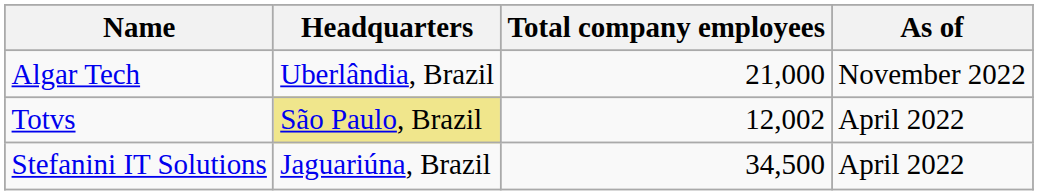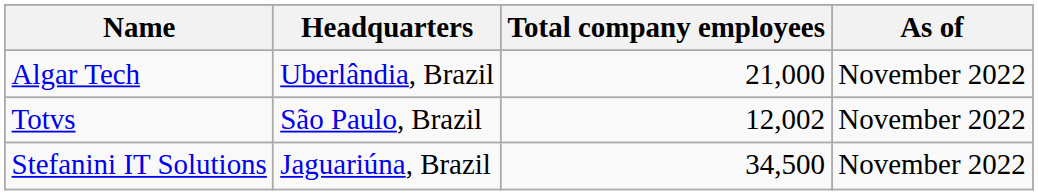 <table class="wikitable sortable">
 <tr>
 <th>Name</th>
 <th>Headquarters</th>
 <th>Total company employees</th>
 <th class="unsortable">As of</th>
 </tr>
 <tr>
 <td><a href='#'>Algar Tech</a></td>
 <td><a href='#'>Uberlândia</a>, Brazil</td>
 <td style="text-align:right;">21,000</td>
 <td>November 2022</td>
 </tr>
 <tr>
 <td><a href='#'>Totvs</a></td>
-<td style="background: khaki;"><a href='#'>São Paulo</a>, Brazil</td>
+<td><a href='#'>São Paulo</a>, Brazil</td>
 <td style="text-align:right;">12,002</td>
-<td>April 2022</td>
+<td>November 2022</td>
 </tr>
 <tr>
 <td><a href='#'>Stefanini IT Solutions</a></td>
 <td><a href='#'>Jaguariúna</a>, Brazil</td>
 <td style="text-align:right;">34,500</td>
-<td>April 2022</td>
+<td>November 2022</td>
 </tr>
 </table>
